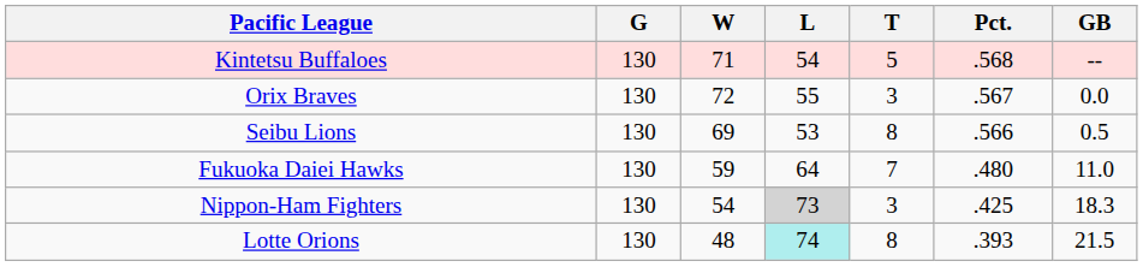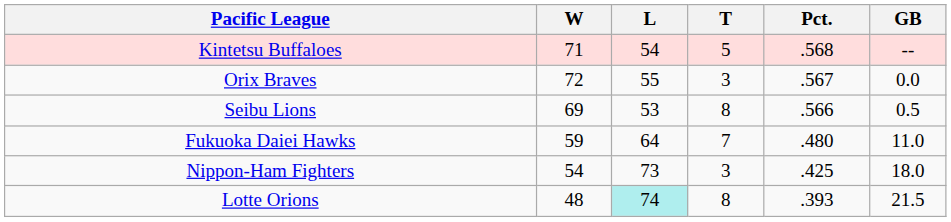 <table class="wikitable"  style="width:50%; text-align:center;">
 <tr>
 <th style="width:35%;"><a href='#'>Pacific League</a></th>
-<th style="width:5%;">G</th>
 <th style="width:5%;">W</th>
 <th style="width:5%;">L</th>
 <th style="width:5%;">T</th>
 <th style="width:7%;">Pct.</th>
 <th style="width:5%;">GB</th>
 </tr>
 <tr style="background:#fdd;">
 <td><a href='#'>Kintetsu Buffaloes</a></td>
-<td>130</td>
 <td>71</td>
 <td>54</td>
 <td>5</td>
 <td>.568</td>
 <td>--</td>
 </tr>
 <tr align=center>
 <td><a href='#'>Orix Braves</a></td>
-<td>130</td>
 <td>72</td>
 <td>55</td>
 <td>3</td>
 <td>.567</td>
 <td>0.0</td>
 </tr>
 <tr align=center>
 <td><a href='#'>Seibu Lions</a></td>
-<td>130</td>
 <td>69</td>
 <td>53</td>
 <td>8</td>
 <td>.566</td>
 <td>0.5</td>
 </tr>
 <tr align=center>
 <td><a href='#'>Fukuoka Daiei Hawks</a></td>
-<td>130</td>
 <td>59</td>
 <td>64</td>
 <td>7</td>
 <td>.480</td>
 <td>11.0</td>
 </tr>
 <tr align=center>
 <td><a href='#'>Nippon-Ham Fighters</a></td>
-<td>130</td>
 <td>54</td>
-<td style="background: lightgrey;">73</td>
+<td>73</td>
 <td>3</td>
 <td>.425</td>
-<td>18.3</td>
+<td>18.0</td>
 </tr>
 <tr align=center>
 <td><a href='#'>Lotte Orions</a></td>
-<td>130</td>
 <td>48</td>
 <td style="background: paleturquoise;">74</td>
 <td>8</td>
 <td>.393</td>
 <td>21.5</td>
 </tr>
 </table>
